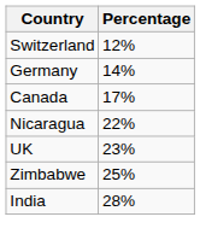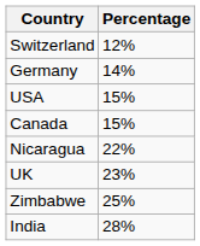 <table class="wikitable collapsible autocollapse" style="float:right;">
 <tr>
 <th>Country</th>
 <th>Percentage</th>
 </tr>
 <tr>
 <td>Switzerland</td>
 <td>12%</td>
 </tr>
 <tr>
 <td>Germany</td>
 <td>14%</td>
 </tr>
 <tr>
+<td>USA</td>
+<td>15%</td>
+</tr>
+<tr>
 <td>Canada</td>
-<td>17%</td>
+<td>15%</td>
 </tr>
 <tr>
 <td>Nicaragua</td>
 <td>22%</td>
 </tr>
 <tr>
 <td>UK</td>
 <td>23%</td>
 </tr>
 <tr>
 <td>Zimbabwe</td>
 <td>25%</td>
 </tr>
 <tr>
 <td>India</td>
 <td>28%</td>
 </tr>
 </table>
